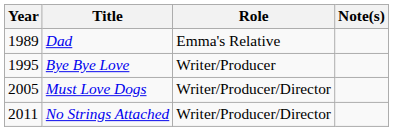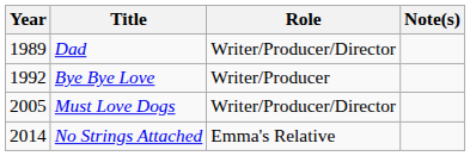 <table class="wikitable sortable">
 <tr>
 <th>Year</th>
 <th>Title</th>
 <th>Role</th>
 <th>Note(s)</th>
 </tr>
 <tr>
 <td>1989</td>
 <td><em><a href='#'>Dad</a></em></td>
-<td>Emma's Relative</td>
+<td>Writer/Producer/Director</td>
 <td></td>
 </tr>
 <tr>
-<td>1995</td>
+<td>1992</td>
 <td><em><a href='#'>Bye Bye Love</a></em></td>
 <td>Writer/Producer</td>
 <td></td>
 </tr>
 <tr>
 <td>2005</td>
 <td><em><a href='#'>Must Love Dogs</a></em></td>
 <td>Writer/Producer/Director</td>
 <td></td>
 </tr>
 <tr>
-<td>2011</td>
+<td>2014</td>
 <td><em><a href='#'>No Strings Attached</a></em></td>
-<td>Writer/Producer/Director</td>
+<td>Emma's Relative</td>
 <td></td>
 </tr>
 </table>
